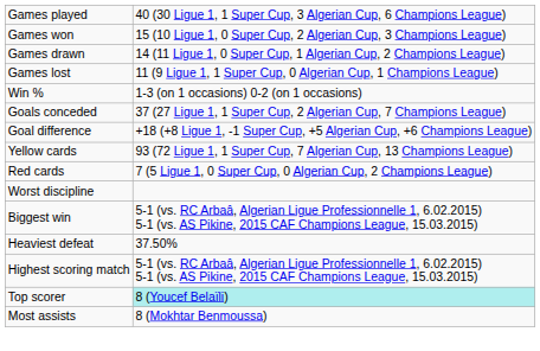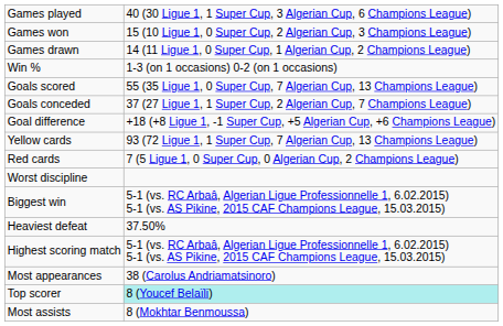 <table class="wikitable">
 <tr>
 <td>Games played</td>
 <td>40 (30 <a href='#'>Ligue 1</a>, 1 <a href='#'>Super Cup</a>, 3 <a href='#'>Algerian Cup</a>, 6 <a href='#'>Champions League</a>)</td>
 </tr>
 <tr>
 <td>Games won</td>
 <td>15 (10 <a href='#'>Ligue 1</a>, 0 <a href='#'>Super Cup</a>, 2 <a href='#'>Algerian Cup</a>, 3 <a href='#'>Champions League</a>)</td>
 </tr>
 <tr>
 <td>Games drawn</td>
 <td>14 (11 <a href='#'>Ligue 1</a>, 0 <a href='#'>Super Cup</a>, 1 <a href='#'>Algerian Cup</a>, 2 <a href='#'>Champions League</a>)</td>
 </tr>
 <tr>
-<td>Games lost</td>
-<td>11 (9 <a href='#'>Ligue 1</a>, 1 <a href='#'>Super Cup</a>, 0 <a href='#'>Algerian Cup</a>, 1 <a href='#'>Champions League</a>)</td>
+<td>Win %</td>
+<td>1-3 (on 1 occasions) 0-2 (on 1 occasions)</td>
 </tr>
 <tr>
-<td>Win %</td>
-<td>1-3 (on 1 occasions) 0-2 (on 1 occasions)</td>
+<td>Goals scored</td>
+<td>55 (35 <a href='#'>Ligue 1</a>, 0 <a href='#'>Super Cup</a>, 7 <a href='#'>Algerian Cup</a>, 13 <a href='#'>Champions League</a>)</td>
 </tr>
 <tr>
 <td>Goals conceded</td>
 <td>37 (27 <a href='#'>Ligue 1</a>, 1 <a href='#'>Super Cup</a>, 2 <a href='#'>Algerian Cup</a>, 7 <a href='#'>Champions League</a>)</td>
 </tr>
 <tr>
 <td>Goal difference</td>
 <td>+18 (+8 <a href='#'>Ligue 1</a>, -1 <a href='#'>Super Cup</a>, +5 <a href='#'>Algerian Cup</a>, +6 <a href='#'>Champions League</a>)</td>
 </tr>
 <tr>
 <td>Yellow cards</td>
 <td>93 (72 <a href='#'>Ligue 1</a>, 1 <a href='#'>Super Cup</a>, 7 <a href='#'>Algerian Cup</a>, 13 <a href='#'>Champions League</a>)</td>
 </tr>
 <tr>
 <td>Red cards</td>
 <td>7 (5 <a href='#'>Ligue 1</a>, 0 <a href='#'>Super Cup</a>, 0 <a href='#'>Algerian Cup</a>, 2 <a href='#'>Champions League</a>)</td>
 </tr>
 <tr>
 <td>Worst discipline</td>
 <td></td>
 </tr>
 <tr>
 <td>Biggest win</td>
 <td>5-1 (vs. <a href='#'>RC Arbaâ</a>, <a href='#'>Algerian Ligue Professionnelle 1</a>, 6.02.2015)<br>5-1 (vs. <a href='#'>AS Pikine</a>, <a href='#'>2015 CAF Champions League</a>, 15.03.2015)</td>
 </tr>
 <tr>
 <td>Heaviest defeat</td>
 <td>37.50%</td>
 </tr>
 <tr>
 <td>Highest scoring match</td>
 <td>5-1 (vs. <a href='#'>RC Arbaâ</a>, <a href='#'>Algerian Ligue Professionnelle 1</a>, 6.02.2015)<br>5-1 (vs. <a href='#'>AS Pikine</a>, <a href='#'>2015 CAF Champions League</a>, 15.03.2015)</td>
 </tr>
 <tr>
+<td>Most appearances</td>
+<td>38 (<a href='#'>Carolus Andriamatsinoro</a>)</td>
+</tr>
+<tr>
 <td>Top scorer</td>
 <td style="background: paleturquoise;">8 (<a href='#'>Youcef Belaïli</a>)</td>
 </tr>
 <tr>
 <td>Most assists</td>
 <td>8 (<a href='#'>Mokhtar Benmoussa</a>)</td>
 </tr>
 </table>
